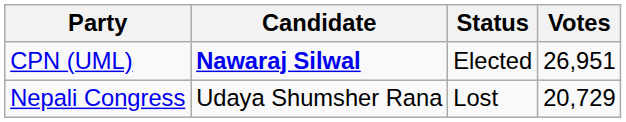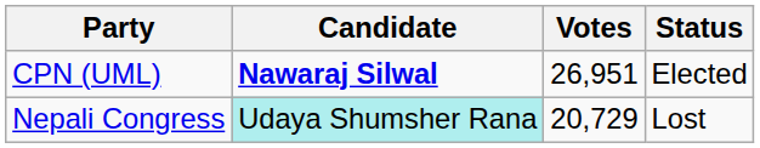 <table class="wikitable">
 <tr>
 <th>Party</th>
 <th>Candidate</th>
+<th>Votes</th>
 <th>Status</th>
-<th>Votes</th>
 </tr>
 <tr>
 <td><a href='#'>CPN (UML)</a></td>
 <td><strong><a href='#'>Nawaraj Silwal</a></strong></td>
+<td>26,951</td>
 <td>Elected</td>
-<td>26,951</td>
 </tr>
 <tr>
 <td><a href='#'>Nepali Congress</a></td>
-<td>Udaya Shumsher Rana</td>
+<td style="background: paleturquoise;">Udaya Shumsher Rana</td>
+<td>20,729</td>
 <td>Lost</td>
-<td>20,729</td>
 </tr>
 </table>
